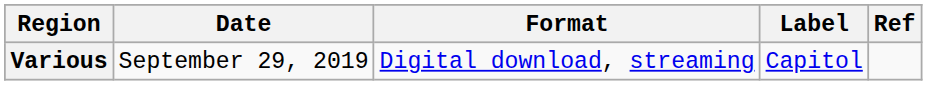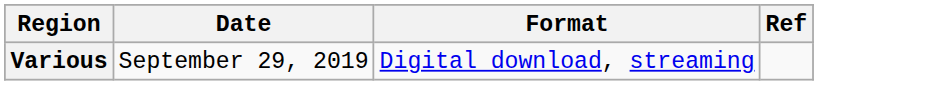 <table class="wikitable plainrowheaders">
 <tr>
 <th>Region</th>
 <th>Date</th>
 <th>Format</th>
-<th>Label</th>
 <th>Ref</th>
 </tr>
 <tr>
 <th scope="row">Various</th>
 <td>September 29, 2019</td>
 <td><a href='#'>Digital download</a>, <a href='#'>streaming</a></td>
-<td><a href='#'>Capitol</a></td>
 <td></td>
 </tr>
 </table>
